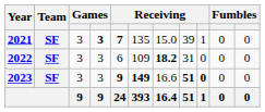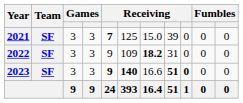 <table class="wikitable" style="text-align:center;">
 <tr>
 <th rowspan="2">Year</th>
 <th rowspan="2">Team</th>
 <th colspan="2">Games</th>
 <th colspan="5">Receiving</th>
 <th colspan="2">Fumbles</th>
 </tr>
 <tr>
 <th></th>
 <th></th>
 <th></th>
 <th></th>
 <th></th>
 <th></th>
 <th></th>
 <th></th>
 <th></th>
 </tr>
 <tr>
 <th><a href='#'>2021</a></th>
 <th><a href='#'>SF</a></th>
 <td>3</td>
-<td><strong>3</strong></td>
+<td>3</td>
 <td><strong>7</strong></td>
-<td>135</td>
+<td>125</td>
 <td>15.0</td>
 <td>39</td>
-<td>1</td>
+<td>0</td>
 <td>0</td>
 <td>0</td>
 </tr>
 <tr>
 <th><a href='#'>2022</a></th>
 <th><a href='#'>SF</a></th>
 <td>3</td>
 <td>3</td>
-<td>6</td>
+<td>9</td>
 <td>109</td>
 <td><strong>18.2</strong></td>
 <td>31</td>
 <td>0</td>
 <td>0</td>
 <td>0</td>
 </tr>
 <tr>
 <th><a href='#'>2023</a></th>
 <th><a href='#'>SF</a></th>
 <td>3</td>
 <td>3</td>
 <td><strong>9</strong></td>
-<td><strong>149</strong></td>
+<td><strong>140</strong></td>
 <td>16.6</td>
 <td><strong>51</strong></td>
 <td><strong>0</strong></td>
 <td>0</td>
 <td>0</td>
 </tr>
 <tr>
 <th colspan="2"></th>
 <th>9</th>
 <th>9</th>
 <th>24</th>
 <th>393</th>
 <th>16.4</th>
 <th>51</th>
 <th>1</th>
 <th>0</th>
 <th>0</th>
 </tr>
 </table>
